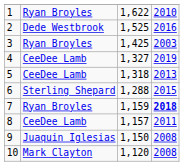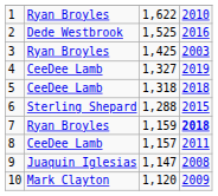 <table class="wikitable">
 <tr>
 </tr>
 <tr>
 <td>1</td>
 <td><a href='#'>Ryan Broyles</a></td>
 <td>1,622</td>
 <td><a href='#'>2010</a></td>
 </tr>
 <tr>
 <td>2</td>
 <td><a href='#'>Dede Westbrook</a></td>
 <td>1,525</td>
 <td><a href='#'>2016</a></td>
 </tr>
 <tr>
 <td>3</td>
 <td><a href='#'>Ryan Broyles</a></td>
 <td>1,425</td>
 <td><a href='#'>2003</a></td>
 </tr>
 <tr>
 <td>4</td>
 <td><a href='#'>CeeDee Lamb</a></td>
 <td>1,327</td>
 <td><a href='#'>2019</a></td>
 </tr>
 <tr>
 <td>5</td>
 <td><a href='#'>CeeDee Lamb</a></td>
 <td>1,318</td>
-<td><a href='#'>2013</a></td>
+<td><a href='#'>2018</a></td>
 </tr>
 <tr>
 <td>6</td>
 <td><a href='#'>Sterling Shepard</a></td>
 <td>1,288</td>
 <td><a href='#'>2015</a></td>
 </tr>
 <tr>
 <td>7</td>
 <td><a href='#'>Ryan Broyles</a></td>
 <td>1,159</td>
 <td><strong><a href='#'>2018</a></strong></td>
 </tr>
 <tr>
 <td>8</td>
 <td><a href='#'>CeeDee Lamb</a></td>
 <td>1,157</td>
 <td><a href='#'>2011</a></td>
 </tr>
 <tr>
 <td>9</td>
 <td><a href='#'>Juaquin Iglesias</a></td>
-<td>1,150</td>
+<td>1,147</td>
 <td><a href='#'>2008</a></td>
 </tr>
 <tr>
 <td>10</td>
 <td><a href='#'>Mark Clayton</a></td>
 <td>1,120</td>
-<td><a href='#'>2008</a></td>
+<td><a href='#'>2009</a></td>
 </tr>
 </table>
